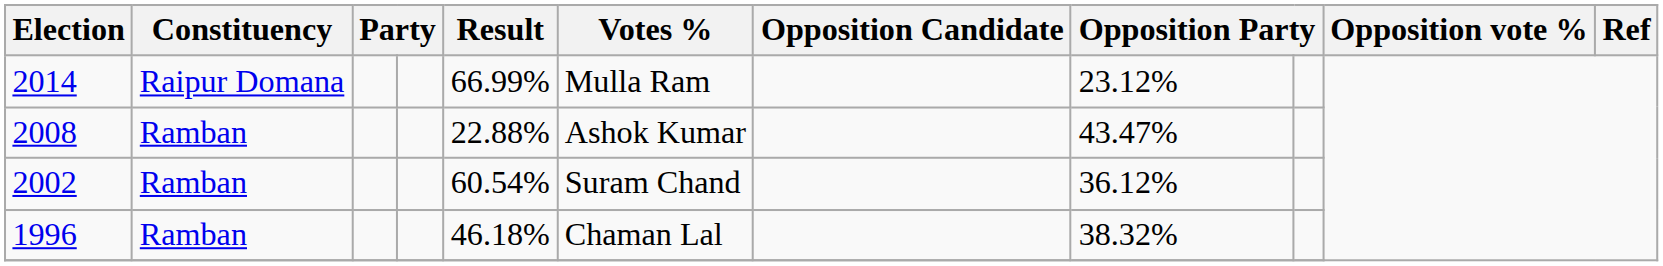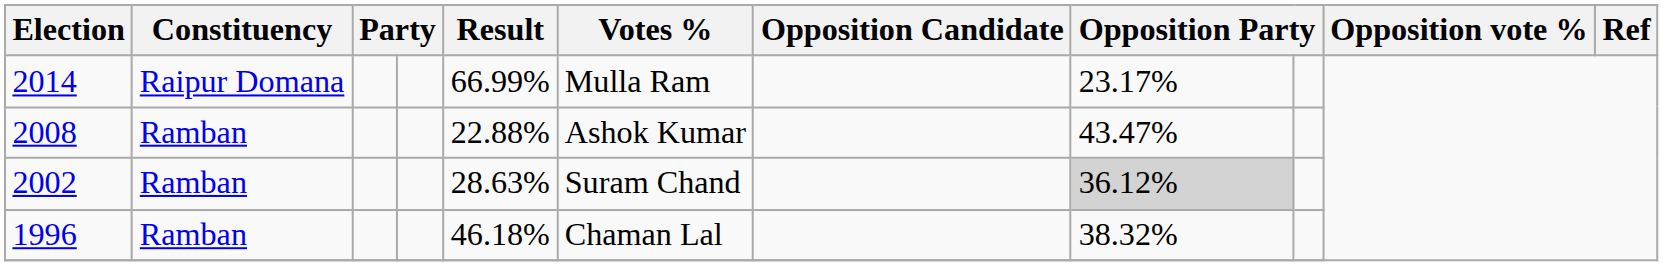 <table class="wikitable sortable">
 <tr>
 <th>Election</th>
 <th>Constituency</th>
 <th colspan="2">Party</th>
 <th>Result</th>
 <th>Votes %</th>
 <th>Opposition Candidate</th>
 <th colspan="2">Opposition Party</th>
 <th>Opposition vote %</th>
 <th>Ref</th>
 </tr>
 <tr>
 <td><a href='#'>2014</a></td>
 <td><a href='#'>Raipur Domana</a></td>
 <td></td>
 <td></td>
 <td>66.99%</td>
 <td>Mulla Ram</td>
 <td></td>
-<td>23.12%</td>
+<td>23.17%</td>
 <td></td>
 </tr>
 <tr>
 <td><a href='#'>2008</a></td>
 <td><a href='#'>Ramban</a></td>
 <td></td>
 <td></td>
 <td>22.88%</td>
 <td>Ashok Kumar</td>
 <td></td>
 <td>43.47%</td>
 <td></td>
 </tr>
 <tr>
 <td><a href='#'>2002</a></td>
 <td><a href='#'>Ramban</a></td>
 <td></td>
 <td></td>
-<td>60.54%</td>
+<td>28.63%</td>
 <td>Suram Chand</td>
 <td></td>
-<td>36.12%</td>
+<td style="background: lightgrey;">36.12%</td>
 <td></td>
 </tr>
 <tr>
 <td><a href='#'>1996</a></td>
 <td><a href='#'>Ramban</a></td>
 <td></td>
 <td></td>
 <td>46.18%</td>
 <td>Chaman Lal</td>
 <td></td>
 <td>38.32%</td>
 <td></td>
 </tr>
 <tr>
 </tr>
 </table>
